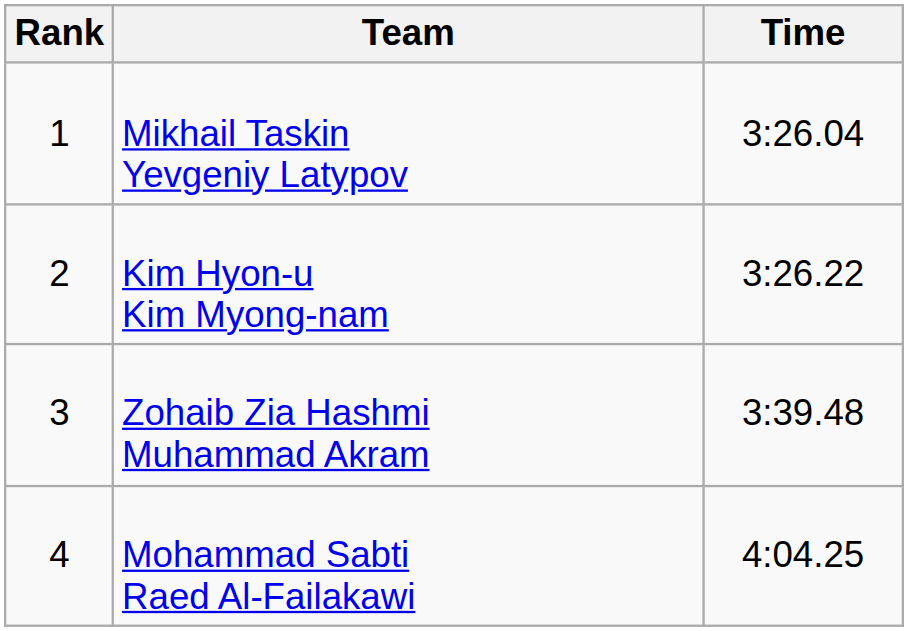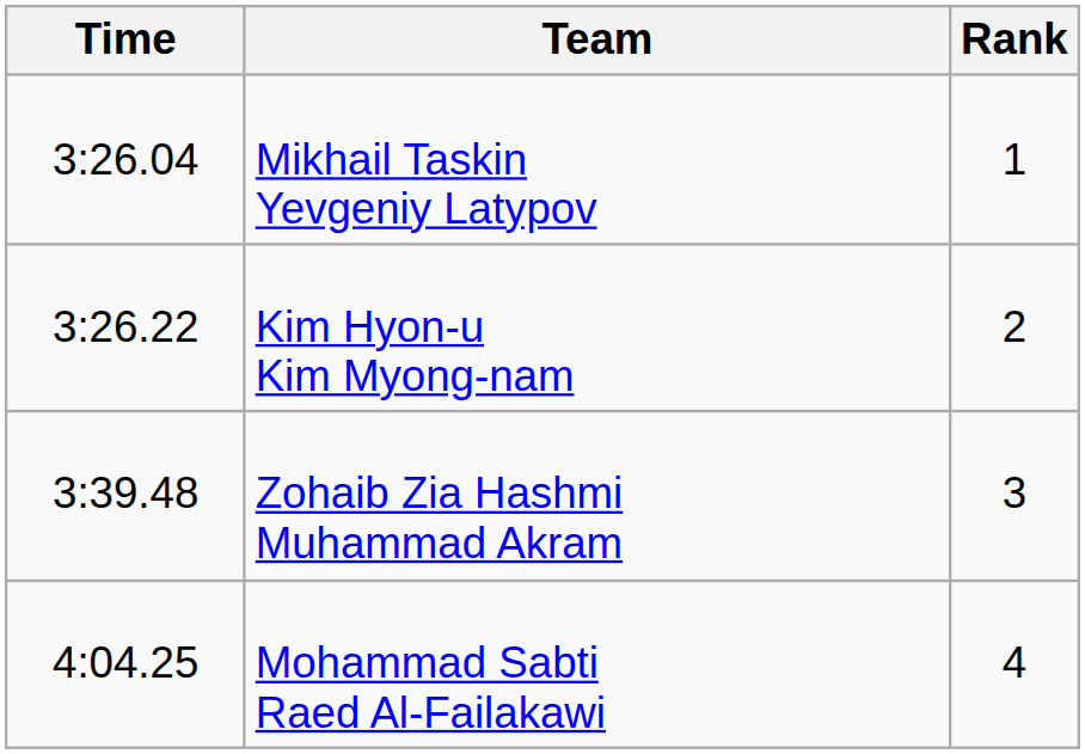 <table class=wikitable style="text-align:center">
 <tr>
+<th width=80>Time</th>
+<th width=250>Team</th>
 <th width=40>Rank</th>
-<th width=250>Team</th>
-<th width=80>Time</th>
 </tr>
 <tr>
+<td>3:26.04</td>
+<td align=left><br><a href='#'>Mikhail Taskin</a><br><a href='#'>Yevgeniy Latypov</a></td>
 <td>1</td>
-<td align=left><br><a href='#'>Mikhail Taskin</a><br><a href='#'>Yevgeniy Latypov</a></td>
-<td>3:26.04</td>
 </tr>
 <tr>
+<td>3:26.22</td>
+<td align=left><br><a href='#'>Kim Hyon-u</a><br><a href='#'>Kim Myong-nam</a></td>
 <td>2</td>
-<td align=left><br><a href='#'>Kim Hyon-u</a><br><a href='#'>Kim Myong-nam</a></td>
-<td>3:26.22</td>
 </tr>
 <tr>
+<td>3:39.48</td>
+<td align=left><br><a href='#'>Zohaib Zia Hashmi</a><br><a href='#'>Muhammad Akram</a></td>
 <td>3</td>
-<td align=left><br><a href='#'>Zohaib Zia Hashmi</a><br><a href='#'>Muhammad Akram</a></td>
-<td>3:39.48</td>
 </tr>
 <tr>
+<td>4:04.25</td>
+<td align=left><br><a href='#'>Mohammad Sabti</a><br><a href='#'>Raed Al-Failakawi</a></td>
 <td>4</td>
-<td align=left><br><a href='#'>Mohammad Sabti</a><br><a href='#'>Raed Al-Failakawi</a></td>
-<td>4:04.25</td>
 </tr>
 </table>
